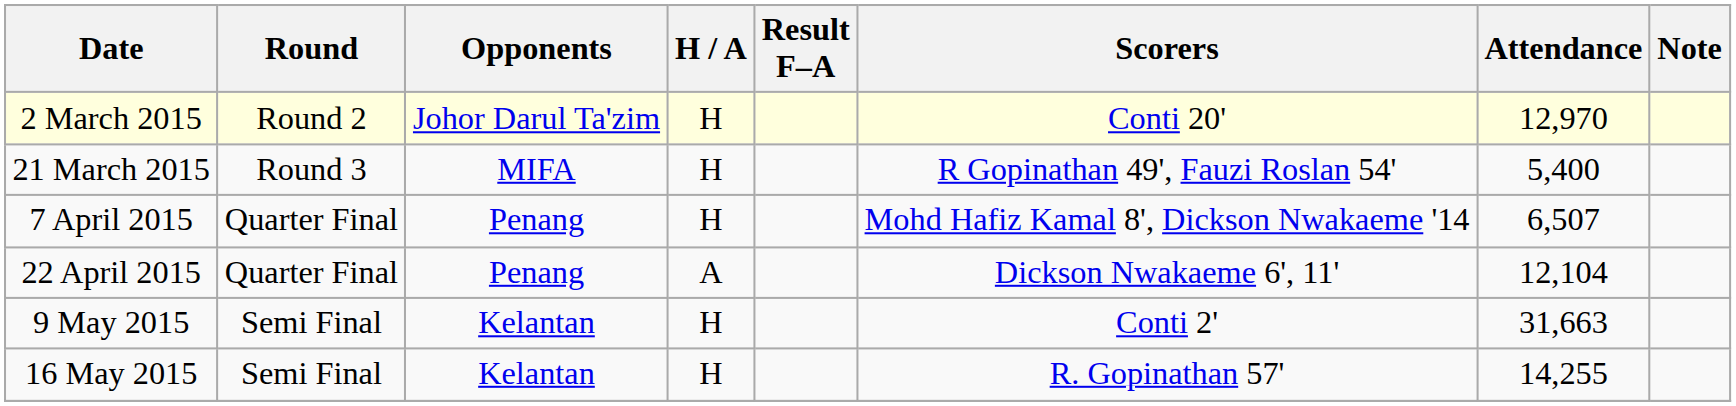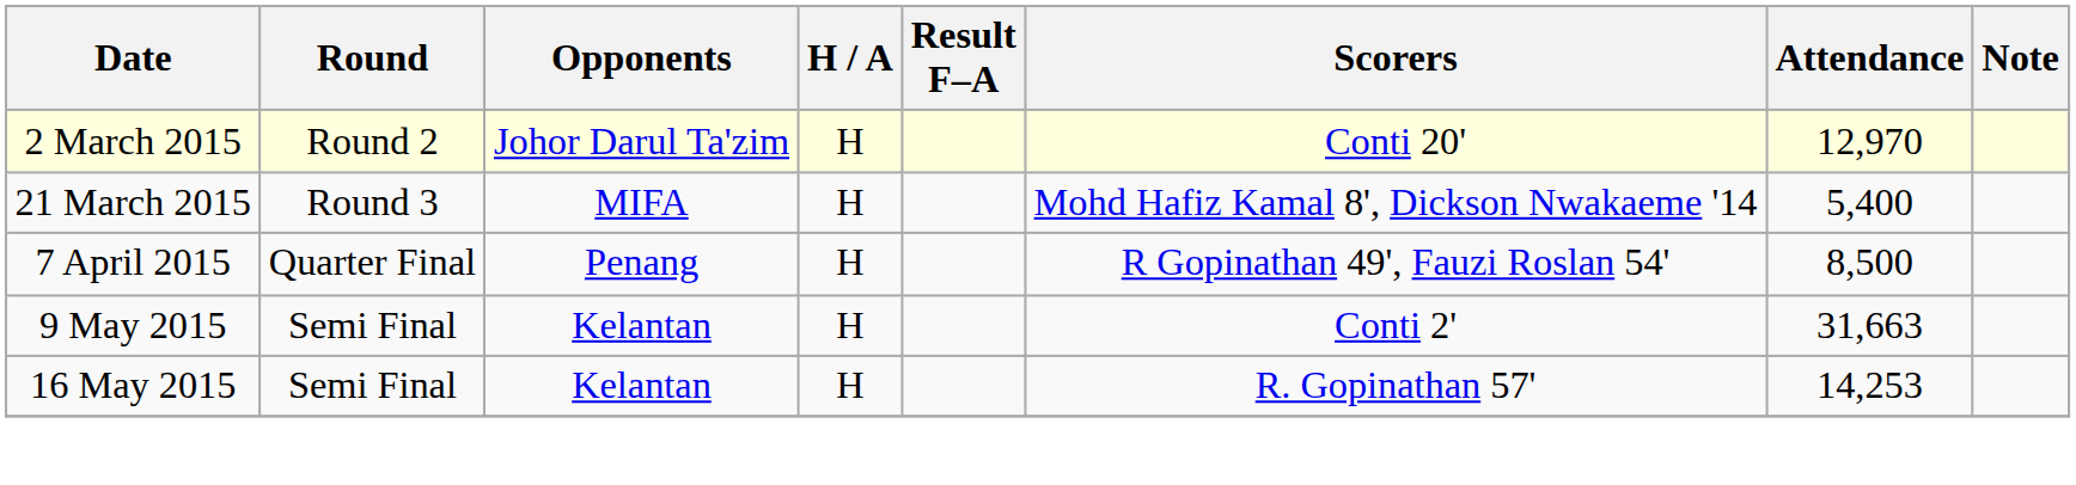 <table class="wikitable" style="text-align:center">
 <tr>
 <th>Date</th>
 <th>Round</th>
 <th>Opponents</th>
 <th>H / A</th>
 <th>Result<br>F–A</th>
 <th>Scorers</th>
 <th>Attendance</th>
 <th>Note</th>
 </tr>
 <tr bgcolor="#ffffdd">
 <td>2 March 2015</td>
 <td>Round 2</td>
 <td><a href='#'>Johor Darul Ta'zim</a></td>
 <td>H</td>
 <td></td>
 <td><a href='#'>Conti</a> 20'</td>
 <td>12,970</td>
 <td></td>
 </tr>
 <tr>
 <td>21 March 2015</td>
 <td>Round 3</td>
 <td><a href='#'>MIFA</a></td>
 <td>H</td>
 <td></td>
-<td><a href='#'>R Gopinathan</a> 49', <a href='#'>Fauzi Roslan</a> 54'</td>
+<td><a href='#'>Mohd Hafiz Kamal</a> 8', <a href='#'>Dickson Nwakaeme</a> '14</td>
 <td>5,400</td>
 <td></td>
 </tr>
 <tr>
 <td>7 April 2015</td>
 <td>Quarter Final</td>
 <td><a href='#'>Penang</a></td>
 <td>H</td>
 <td></td>
-<td><a href='#'>Mohd Hafiz Kamal</a> 8', <a href='#'>Dickson Nwakaeme</a> '14</td>
-<td>6,507</td>
-<td></td>
-</tr>
-<tr>
-<td>22 April 2015</td>
-<td>Quarter Final</td>
-<td><a href='#'>Penang</a></td>
-<td>A</td>
-<td></td>
-<td><a href='#'>Dickson Nwakaeme</a> 6', 11'</td>
-<td>12,104</td>
+<td><a href='#'>R Gopinathan</a> 49', <a href='#'>Fauzi Roslan</a> 54'</td>
+<td>8,500</td>
 <td></td>
 </tr>
 <tr>
 <td>9 May 2015</td>
 <td>Semi Final</td>
 <td><a href='#'>Kelantan</a></td>
 <td>H</td>
 <td></td>
 <td><a href='#'>Conti</a> 2'</td>
 <td>31,663</td>
 <td></td>
 </tr>
 <tr>
 <td>16 May 2015</td>
 <td>Semi Final</td>
 <td><a href='#'>Kelantan</a></td>
 <td>H</td>
 <td></td>
 <td><a href='#'>R. Gopinathan</a> 57'</td>
-<td>14,255</td>
+<td>14,253</td>
 <td></td>
 </tr>
 <tr>
 </tr>
 </table>
